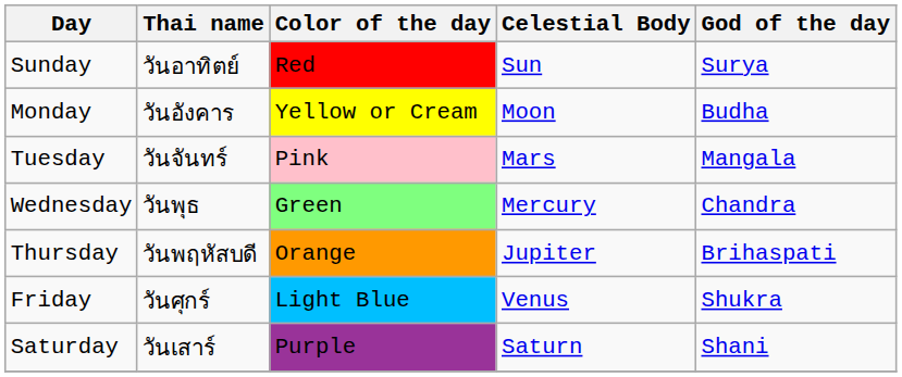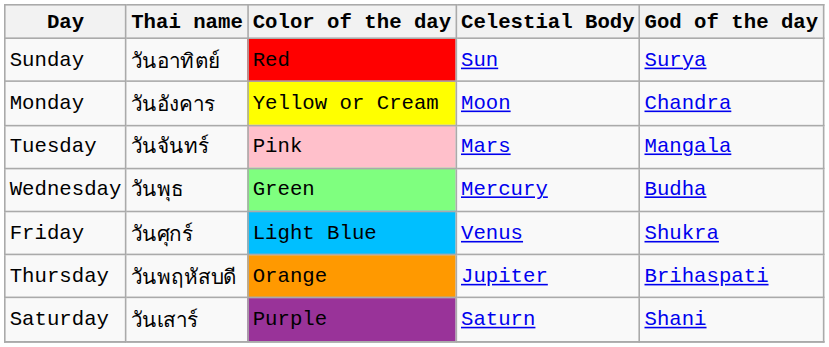 <table class="wikitable">
 <tr>
 <th>Day</th>
 <th>Thai name</th>
 <th>Color of the day</th>
 <th>Celestial Body</th>
 <th>God of the day</th>
 </tr>
 <tr>
 <td>Sunday</td>
 <td>วันอาทิตย์</td>
 <td bgcolor="red">Red</td>
 <td><a href='#'>Sun</a></td>
 <td><a href='#'>Surya</a></td>
 </tr>
 <tr>
 <td>Monday</td>
 <td>วันอังคาร</td>
 <td bgcolor="yellow">Yellow or Cream</td>
 <td><a href='#'>Moon</a></td>
-<td><a href='#'>Budha</a></td>
+<td><a href='#'>Chandra</a></td>
 </tr>
 <tr>
 <td>Tuesday</td>
 <td>วันจันทร์</td>
 <td bgcolor="pink">Pink</td>
 <td><a href='#'>Mars</a></td>
 <td><a href='#'>Mangala</a></td>
 </tr>
 <tr>
 <td>Wednesday</td>
 <td>วันพุธ</td>
 <td bgcolor="#7fff7f">Green</td>
 <td><a href='#'>Mercury</a></td>
-<td><a href='#'>Chandra</a></td>
+<td><a href='#'>Budha</a></td>
+</tr>
+<tr>
+<td>Friday</td>
+<td>วันศุกร์</td>
+<td bgcolor="#00BFFF">Light Blue</td>
+<td><a href='#'>Venus</a></td>
+<td><a href='#'>Shukra</a></td>
 </tr>
 <tr>
 <td>Thursday</td>
 <td>วันพฤหัสบดี</td>
 <td bgcolor="#ff9900">Orange</td>
 <td><a href='#'>Jupiter</a></td>
 <td><a href='#'>Brihaspati</a></td>
-</tr>
-<tr>
-<td>Friday</td>
-<td>วันศุกร์</td>
-<td bgcolor="#00BFFF">Light Blue</td>
-<td><a href='#'>Venus</a></td>
-<td><a href='#'>Shukra</a></td>
 </tr>
 <tr>
 <td>Saturday</td>
 <td>วันเสาร์</td>
 <td bgcolor="#993399">Purple</td>
 <td><a href='#'>Saturn</a></td>
 <td><a href='#'>Shani</a></td>
 </tr>
 <tr>
 </tr>
 </table>
